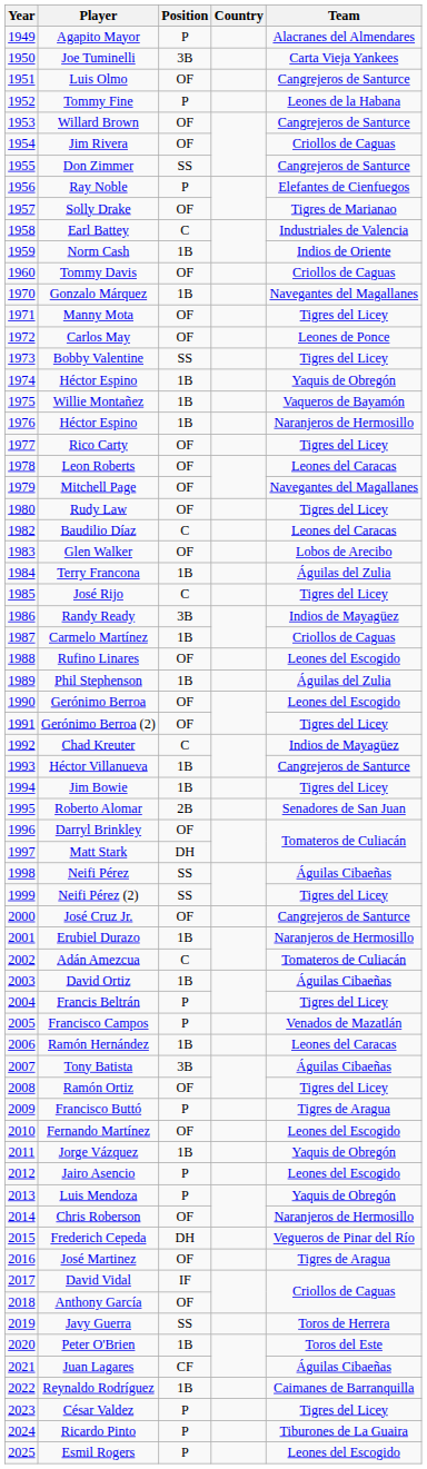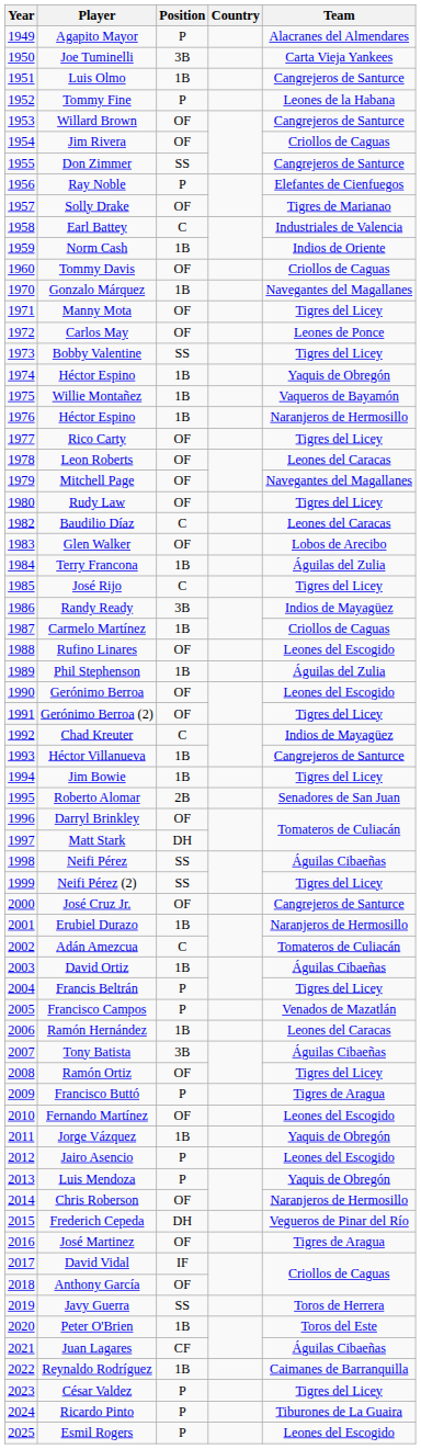 <table class="wikitable">
 <tr>
 <th>Year</th>
 <th>Player</th>
 <th>Position</th>
 <th>Country</th>
 <th>Team</th>
 </tr>
 <tr align=center>
 <td><a href='#'>1949</a></td>
 <td> <a href='#'>Agapito Mayor</a></td>
 <td>P</td>
 <td></td>
 <td><a href='#'>Alacranes del Almendares</a></td>
 </tr>
 <tr align=center>
 <td><a href='#'>1950</a></td>
 <td> <a href='#'>Joe Tuminelli</a></td>
 <td>3B</td>
 <td></td>
 <td><a href='#'>Carta Vieja Yankees</a></td>
 </tr>
 <tr align=center>
 <td><a href='#'>1951</a></td>
 <td> <a href='#'>Luis Olmo</a></td>
-<td>OF</td>
+<td>1B</td>
 <td></td>
 <td><a href='#'>Cangrejeros de Santurce</a></td>
 </tr>
 <tr align=center>
 <td><a href='#'>1952</a></td>
 <td> <a href='#'>Tommy Fine</a></td>
 <td>P</td>
 <td></td>
 <td><a href='#'>Leones de la Habana</a></td>
 </tr>
 <tr align=center>
 <td><a href='#'>1953</a></td>
 <td> <a href='#'>Willard Brown</a></td>
 <td>OF</td>
 <td rowspan="3"></td>
 <td><a href='#'>Cangrejeros de Santurce</a></td>
 </tr>
 <tr align=center>
 <td><a href='#'>1954</a></td>
 <td> <a href='#'>Jim Rivera</a></td>
 <td>OF</td>
 <td><a href='#'>Criollos de Caguas</a></td>
 </tr>
 <tr align=center>
 <td><a href='#'>1955</a></td>
 <td> <a href='#'>Don Zimmer</a></td>
 <td>SS</td>
 <td><a href='#'>Cangrejeros de Santurce</a></td>
 </tr>
 <tr align=center>
 <td><a href='#'>1956</a></td>
 <td> <a href='#'>Ray Noble</a></td>
 <td>P</td>
 <td rowspan="2"></td>
 <td><a href='#'>Elefantes de Cienfuegos</a></td>
 </tr>
 <tr align=center>
 <td><a href='#'>1957</a></td>
 <td> <a href='#'>Solly Drake</a></td>
 <td>OF</td>
 <td><a href='#'>Tigres de Marianao</a></td>
 </tr>
 <tr align=center>
 <td><a href='#'>1958</a></td>
 <td> <a href='#'>Earl Battey</a></td>
 <td>C</td>
 <td rowspan="2"></td>
 <td><a href='#'>Industriales de Valencia</a></td>
 </tr>
 <tr align=center>
 <td><a href='#'>1959</a></td>
 <td> <a href='#'>Norm Cash</a></td>
 <td>1B</td>
 <td><a href='#'>Indios de Oriente</a></td>
 </tr>
 <tr align=center>
 <td><a href='#'>1960</a></td>
 <td> <a href='#'>Tommy Davis</a></td>
 <td>OF</td>
 <td></td>
 <td><a href='#'>Criollos de Caguas</a></td>
 </tr>
 <tr align=center>
 <td><a href='#'>1970</a></td>
 <td> <a href='#'>Gonzalo Márquez</a></td>
 <td>1B</td>
 <td></td>
 <td><a href='#'>Navegantes del Magallanes</a></td>
 </tr>
 <tr align=center>
 <td><a href='#'>1971</a></td>
 <td> <a href='#'>Manny Mota</a></td>
 <td>OF</td>
 <td></td>
 <td><a href='#'>Tigres del Licey</a></td>
 </tr>
 <tr align=center>
 <td><a href='#'>1972</a></td>
 <td> <a href='#'>Carlos May</a></td>
 <td>OF</td>
 <td></td>
 <td><a href='#'>Leones de Ponce</a></td>
 </tr>
 <tr align=center>
 <td><a href='#'>1973</a></td>
 <td> <a href='#'>Bobby Valentine</a></td>
 <td>SS</td>
 <td></td>
 <td><a href='#'>Tigres del Licey</a></td>
 </tr>
 <tr align=center>
 <td><a href='#'>1974</a></td>
 <td> <a href='#'>Héctor Espino</a></td>
 <td>1B</td>
 <td></td>
 <td><a href='#'>Yaquis de Obregón</a></td>
 </tr>
 <tr align=center>
 <td><a href='#'>1975</a></td>
 <td> <a href='#'>Willie Montañez</a></td>
 <td>1B</td>
 <td></td>
 <td><a href='#'>Vaqueros de Bayamón</a></td>
 </tr>
 <tr align=center>
 <td><a href='#'>1976</a></td>
 <td> <a href='#'>Héctor Espino</a></td>
 <td>1B</td>
 <td></td>
 <td><a href='#'>Naranjeros de Hermosillo</a></td>
 </tr>
 <tr align=center>
 <td><a href='#'>1977</a></td>
 <td> <a href='#'>Rico Carty</a></td>
 <td>OF</td>
 <td></td>
 <td><a href='#'>Tigres del Licey</a></td>
 </tr>
 <tr align=center>
 <td><a href='#'>1978</a></td>
 <td> <a href='#'>Leon Roberts</a></td>
 <td>OF</td>
 <td rowspan="2"></td>
 <td><a href='#'>Leones del Caracas</a></td>
 </tr>
 <tr align=center>
 <td><a href='#'>1979</a></td>
 <td> <a href='#'>Mitchell Page</a></td>
 <td>OF</td>
 <td><a href='#'>Navegantes del Magallanes</a></td>
 </tr>
 <tr align=center>
 <td><a href='#'>1980</a></td>
 <td> <a href='#'>Rudy Law</a></td>
 <td>OF</td>
 <td></td>
 <td><a href='#'>Tigres del Licey</a></td>
 </tr>
 <tr align=center>
 <td><a href='#'>1982</a></td>
 <td> <a href='#'>Baudilio Díaz</a></td>
 <td>C</td>
 <td></td>
 <td><a href='#'>Leones del Caracas</a></td>
 </tr>
 <tr align=center>
 <td><a href='#'>1983</a></td>
 <td> <a href='#'>Glen Walker</a></td>
 <td>OF</td>
 <td></td>
 <td><a href='#'>Lobos de Arecibo</a></td>
 </tr>
 <tr align=center>
 <td><a href='#'>1984</a></td>
 <td> <a href='#'>Terry Francona</a></td>
 <td>1B</td>
 <td></td>
 <td><a href='#'>Águilas del Zulia</a></td>
 </tr>
 <tr align=center>
 <td><a href='#'>1985</a></td>
 <td> <a href='#'>José Rijo</a></td>
 <td>C</td>
 <td></td>
 <td><a href='#'>Tigres del Licey</a></td>
 </tr>
 <tr align=center>
 <td><a href='#'>1986</a></td>
 <td> <a href='#'>Randy Ready</a></td>
 <td>3B</td>
 <td rowspan="2"></td>
 <td><a href='#'>Indios de Mayagüez</a></td>
 </tr>
 <tr align=center>
 <td><a href='#'>1987</a></td>
 <td> <a href='#'>Carmelo Martínez</a></td>
 <td>1B</td>
 <td><a href='#'>Criollos de Caguas</a></td>
 </tr>
 <tr align=center>
 <td><a href='#'>1988</a></td>
 <td> <a href='#'>Rufino Linares</a></td>
 <td>OF</td>
 <td></td>
 <td><a href='#'>Leones del Escogido</a></td>
 </tr>
 <tr align=center>
 <td><a href='#'>1989</a></td>
 <td> <a href='#'>Phil Stephenson</a></td>
 <td>1B</td>
 <td></td>
 <td><a href='#'>Águilas del Zulia</a></td>
 </tr>
 <tr align=center>
 <td><a href='#'>1990</a></td>
 <td> <a href='#'>Gerónimo Berroa</a></td>
 <td>OF</td>
 <td rowspan="2"></td>
 <td><a href='#'>Leones del Escogido</a></td>
 </tr>
 <tr align=center>
 <td><a href='#'>1991</a></td>
 <td> <a href='#'>Gerónimo Berroa</a> (2)</td>
 <td>OF</td>
 <td><a href='#'>Tigres del Licey</a></td>
 </tr>
 <tr align=center>
 <td><a href='#'>1992</a></td>
 <td> <a href='#'>Chad Kreuter</a></td>
 <td>C</td>
 <td rowspan="2"></td>
 <td><a href='#'>Indios de Mayagüez</a></td>
 </tr>
 <tr align=center>
 <td><a href='#'>1993</a></td>
 <td> <a href='#'>Héctor Villanueva</a></td>
 <td>1B</td>
 <td><a href='#'>Cangrejeros de Santurce</a></td>
 </tr>
 <tr align=center>
 <td><a href='#'>1994</a></td>
 <td> <a href='#'>Jim Bowie</a></td>
 <td>1B</td>
 <td></td>
 <td><a href='#'>Tigres del Licey</a></td>
 </tr>
 <tr align=center>
 <td><a href='#'>1995</a></td>
 <td> <a href='#'>Roberto Alomar</a></td>
 <td>2B</td>
 <td></td>
 <td><a href='#'>Senadores de San Juan</a></td>
 </tr>
 <tr align=center>
 <td><a href='#'>1996</a></td>
 <td> <a href='#'>Darryl Brinkley</a></td>
 <td>OF</td>
 <td rowspan="2"></td>
 <td rowspan="2"><a href='#'>Tomateros de Culiacán</a></td>
 </tr>
 <tr align=center>
 <td><a href='#'>1997</a></td>
 <td> <a href='#'>Matt Stark</a></td>
 <td>DH</td>
 </tr>
 <tr align=center>
 <td><a href='#'>1998</a></td>
 <td> <a href='#'>Neifi Pérez</a></td>
 <td>SS</td>
 <td rowspan="2"></td>
 <td><a href='#'>Águilas Cibaeñas</a></td>
 </tr>
 <tr align=center>
 <td><a href='#'>1999</a></td>
 <td> <a href='#'>Neifi Pérez</a> (2)</td>
 <td>SS</td>
 <td><a href='#'>Tigres del Licey</a></td>
 </tr>
 <tr align=center>
 <td><a href='#'>2000</a></td>
 <td> <a href='#'>José Cruz Jr.</a></td>
 <td>OF</td>
 <td></td>
 <td><a href='#'>Cangrejeros de Santurce</a></td>
 </tr>
 <tr align=center>
 <td><a href='#'>2001</a></td>
 <td> <a href='#'>Erubiel Durazo</a></td>
 <td>1B</td>
 <td rowspan="2"></td>
 <td><a href='#'>Naranjeros de Hermosillo</a></td>
 </tr>
 <tr align=center>
 <td><a href='#'>2002</a></td>
 <td> <a href='#'>Adán Amezcua</a></td>
 <td>C</td>
 <td><a href='#'>Tomateros de Culiacán</a></td>
 </tr>
 <tr align=center>
 <td><a href='#'>2003</a></td>
 <td> <a href='#'>David Ortiz</a></td>
 <td>1B</td>
 <td rowspan="2"></td>
 <td><a href='#'>Águilas Cibaeñas</a></td>
 </tr>
 <tr align=center>
 <td><a href='#'>2004</a></td>
 <td> <a href='#'>Francis Beltrán</a></td>
 <td>P</td>
 <td><a href='#'>Tigres del Licey</a></td>
 </tr>
 <tr align=center>
 <td><a href='#'>2005</a></td>
 <td> <a href='#'>Francisco Campos</a></td>
 <td>P</td>
 <td></td>
 <td><a href='#'>Venados de Mazatlán</a></td>
 </tr>
 <tr align=center>
 <td><a href='#'>2006</a></td>
 <td> <a href='#'>Ramón Hernández</a></td>
 <td>1B</td>
 <td></td>
 <td><a href='#'>Leones del Caracas</a></td>
 </tr>
 <tr align=center>
 <td><a href='#'>2007</a></td>
 <td> <a href='#'>Tony Batista</a></td>
 <td>3B</td>
 <td rowspan="2"></td>
 <td><a href='#'>Águilas Cibaeñas</a></td>
 </tr>
 <tr align=center>
 <td><a href='#'>2008</a></td>
 <td> <a href='#'>Ramón Ortiz</a></td>
 <td>OF</td>
 <td><a href='#'>Tigres del Licey</a></td>
 </tr>
 <tr align=center>
 <td><a href='#'>2009</a></td>
 <td> <a href='#'>Francisco Buttó</a></td>
 <td>P</td>
 <td></td>
 <td><a href='#'>Tigres de Aragua</a></td>
 </tr>
 <tr align=center>
 <td><a href='#'>2010</a></td>
 <td> <a href='#'>Fernando Martínez</a></td>
 <td>OF</td>
 <td></td>
 <td><a href='#'>Leones del Escogido</a></td>
 </tr>
 <tr align=center>
 <td><a href='#'>2011</a></td>
 <td> <a href='#'>Jorge Vázquez</a></td>
 <td>1B</td>
 <td></td>
 <td><a href='#'>Yaquis de Obregón</a></td>
 </tr>
 <tr align=center>
 <td><a href='#'>2012</a></td>
 <td> <a href='#'>Jairo Asencio</a></td>
 <td>P</td>
 <td></td>
 <td><a href='#'>Leones del Escogido</a></td>
 </tr>
 <tr align=center>
 <td><a href='#'>2013</a></td>
 <td> <a href='#'>Luis Mendoza</a></td>
 <td>P</td>
 <td rowspan="2"></td>
 <td><a href='#'>Yaquis de Obregón</a></td>
 </tr>
 <tr align=center>
 <td><a href='#'>2014</a></td>
 <td> <a href='#'>Chris Roberson</a></td>
 <td>OF</td>
 <td><a href='#'>Naranjeros de Hermosillo</a></td>
 </tr>
 <tr align=center>
 <td><a href='#'>2015</a></td>
 <td> <a href='#'>Frederich Cepeda</a></td>
 <td>DH</td>
 <td></td>
 <td><a href='#'>Vegueros de Pinar del Río</a></td>
 </tr>
 <tr align=center>
 <td><a href='#'>2016</a></td>
 <td> <a href='#'>José Martinez</a></td>
 <td>OF</td>
 <td></td>
 <td><a href='#'>Tigres de Aragua</a></td>
 </tr>
 <tr align=center>
 <td><a href='#'>2017</a></td>
 <td> <a href='#'>David Vidal</a></td>
 <td>IF</td>
 <td rowspan="2"></td>
 <td rowspan="2"><a href='#'>Criollos de Caguas</a></td>
 </tr>
 <tr align=center>
 <td><a href='#'>2018</a></td>
 <td> <a href='#'>Anthony García</a></td>
 <td>OF</td>
 </tr>
 <tr align=center>
 <td><a href='#'>2019</a></td>
 <td> <a href='#'>Javy Guerra</a></td>
 <td>SS</td>
 <td></td>
 <td><a href='#'>Toros de Herrera</a></td>
 </tr>
 <tr align=center>
 <td><a href='#'>2020</a></td>
 <td> <a href='#'>Peter O'Brien</a></td>
 <td>1B</td>
 <td rowspan="2"></td>
 <td><a href='#'>Toros del Este</a></td>
 </tr>
 <tr align=center>
 <td><a href='#'>2021</a></td>
 <td> <a href='#'>Juan Lagares</a></td>
 <td>CF</td>
 <td><a href='#'>Águilas Cibaeñas</a></td>
 </tr>
 <tr align=center>
 <td><a href='#'>2022</a></td>
 <td> <a href='#'>Reynaldo Rodríguez</a></td>
 <td>1B</td>
 <td></td>
 <td><a href='#'>Caimanes de Barranquilla</a></td>
 </tr>
 <tr align=center>
 <td><a href='#'>2023</a></td>
 <td> <a href='#'>César Valdez</a></td>
 <td>P</td>
 <td></td>
 <td><a href='#'>Tigres del Licey</a></td>
 </tr>
 <tr align=center>
 <td><a href='#'>2024</a></td>
 <td> <a href='#'>Ricardo Pinto</a></td>
 <td>P</td>
 <td></td>
 <td><a href='#'>Tiburones de La Guaira</a></td>
 </tr>
 <tr align=center>
 <td><a href='#'>2025</a></td>
 <td> <a href='#'>Esmil Rogers</a></td>
 <td>P</td>
 <td></td>
 <td><a href='#'>Leones del Escogido</a></td>
 </tr>
 </table>
